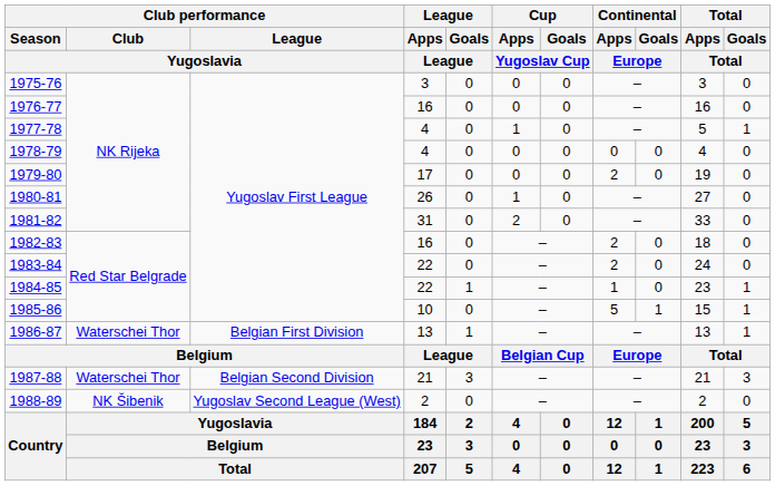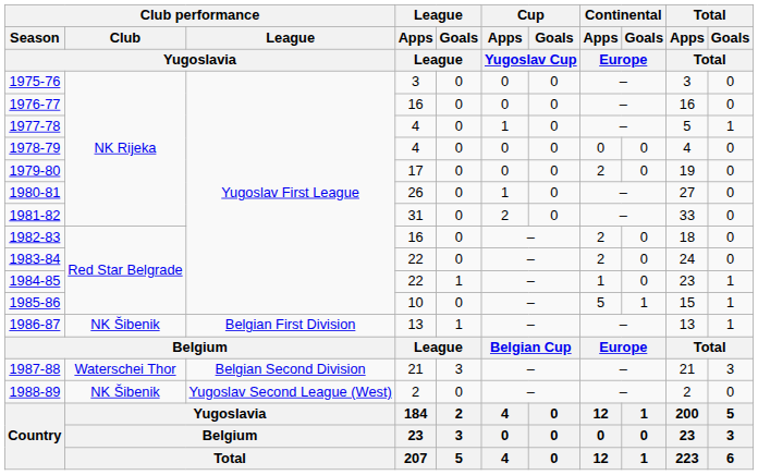 <table class="wikitable" style="text-align:center;">
 <tr>
 <th colspan=3>Club performance</th>
 <th colspan=2>League</th>
 <th colspan=2>Cup</th>
 <th colspan=2>Continental</th>
 <th colspan=2>Total</th>
 </tr>
 <tr>
 <th>Season</th>
 <th>Club</th>
 <th>League</th>
 <th>Apps</th>
 <th>Goals</th>
 <th>Apps</th>
 <th>Goals</th>
 <th>Apps</th>
 <th>Goals</th>
 <th>Apps</th>
 <th>Goals</th>
 </tr>
 <tr>
 <th colspan=3>Yugoslavia</th>
 <th colspan=2>League</th>
 <th colspan=2><a href='#'>Yugoslav Cup</a></th>
 <th colspan=2><a href='#'>Europe</a></th>
 <th colspan=2>Total</th>
 </tr>
 <tr>
 <td><a href='#'>1975-76</a></td>
 <td rowspan="7"><a href='#'>NK Rijeka</a></td>
 <td rowspan="11"><a href='#'>Yugoslav First League</a></td>
 <td>3</td>
 <td>0</td>
 <td>0</td>
 <td>0</td>
 <td colspan="2">–</td>
 <td>3</td>
 <td>0</td>
 </tr>
 <tr>
 <td><a href='#'>1976-77</a></td>
 <td>16</td>
 <td>0</td>
 <td>0</td>
 <td>0</td>
 <td colspan="2">–</td>
 <td>16</td>
 <td>0</td>
 </tr>
 <tr>
 <td><a href='#'>1977-78</a></td>
 <td>4</td>
 <td>0</td>
 <td>1</td>
 <td>0</td>
 <td colspan="2">–</td>
 <td>5</td>
 <td>1</td>
 </tr>
 <tr>
 <td><a href='#'>1978-79</a></td>
 <td>4</td>
 <td>0</td>
 <td>0</td>
 <td>0</td>
 <td>0</td>
 <td>0</td>
 <td>4</td>
 <td>0</td>
 </tr>
 <tr>
 <td><a href='#'>1979-80</a></td>
 <td>17</td>
 <td>0</td>
 <td>0</td>
 <td>0</td>
 <td>2</td>
 <td>0</td>
 <td>19</td>
 <td>0</td>
 </tr>
 <tr>
 <td><a href='#'>1980-81</a></td>
 <td>26</td>
 <td>0</td>
 <td>1</td>
 <td>0</td>
 <td colspan="2">–</td>
 <td>27</td>
 <td>0</td>
 </tr>
 <tr>
 <td><a href='#'>1981-82</a></td>
 <td>31</td>
 <td>0</td>
 <td>2</td>
 <td>0</td>
 <td colspan="2">–</td>
 <td>33</td>
 <td>0</td>
 </tr>
 <tr>
 <td><a href='#'>1982-83</a></td>
 <td rowspan="4"><a href='#'>Red Star Belgrade</a></td>
 <td>16</td>
 <td>0</td>
 <td colspan="2">–</td>
 <td>2</td>
 <td>0</td>
 <td>18</td>
 <td>0</td>
 </tr>
 <tr>
 <td><a href='#'>1983-84</a></td>
 <td>22</td>
 <td>0</td>
 <td colspan="2">–</td>
 <td>2</td>
 <td>0</td>
 <td>24</td>
 <td>0</td>
 </tr>
 <tr>
 <td><a href='#'>1984-85</a></td>
 <td>22</td>
 <td>1</td>
 <td colspan="2">–</td>
 <td>1</td>
 <td>0</td>
 <td>23</td>
 <td>1</td>
 </tr>
 <tr>
 <td><a href='#'>1985-86</a></td>
 <td>10</td>
 <td>0</td>
 <td colspan="2">–</td>
 <td>5</td>
 <td>1</td>
 <td>15</td>
 <td>1</td>
 </tr>
 <tr>
 <td><a href='#'>1986-87</a></td>
-<td rowspan="1"><a href='#'>Waterschei Thor</a></td>
+<td rowspan="1"><a href='#'>NK Šibenik</a></td>
 <td rowspan="1"><a href='#'>Belgian First Division</a></td>
 <td>13</td>
 <td>1</td>
 <td colspan="2">–</td>
 <td colspan="2">–</td>
 <td>13</td>
 <td>1</td>
 </tr>
 <tr>
 <th colspan=3>Belgium</th>
 <th colspan=2>League</th>
 <th colspan=2><a href='#'>Belgian Cup</a></th>
 <th colspan=2><a href='#'>Europe</a></th>
 <th colspan=2>Total</th>
 </tr>
 <tr>
 <td><a href='#'>1987-88</a></td>
 <td rowspan="1"><a href='#'>Waterschei Thor</a></td>
 <td rowspan="1"><a href='#'>Belgian Second Division</a></td>
 <td>21</td>
 <td>3</td>
 <td colspan="2">–</td>
 <td colspan="2">–</td>
 <td>21</td>
 <td>3</td>
 </tr>
 <tr>
 <td><a href='#'>1988-89</a></td>
 <td rowspan="1"><a href='#'>NK Šibenik</a></td>
 <td rowspan="1"><a href='#'>Yugoslav Second League (West)</a></td>
 <td>2</td>
 <td>0</td>
 <td colspan="2">–</td>
 <td colspan="2">–</td>
 <td>2</td>
 <td>0</td>
 </tr>
 <tr>
 <th rowspan=3>Country</th>
 <th colspan=2>Yugoslavia</th>
 <th>184</th>
 <th>2</th>
 <th>4</th>
 <th>0</th>
 <th>12</th>
 <th>1</th>
 <th>200</th>
 <th>5</th>
 </tr>
 <tr>
 <th colspan=2>Belgium</th>
 <th>23</th>
 <th>3</th>
 <th>0</th>
 <th>0</th>
 <th>0</th>
 <th>0</th>
 <th>23</th>
 <th>3</th>
 </tr>
 <tr>
 <th colspan=2>Total</th>
 <th>207</th>
 <th>5</th>
 <th>4</th>
 <th>0</th>
 <th>12</th>
 <th>1</th>
 <th>223</th>
 <th>6</th>
 </tr>
 </table>
